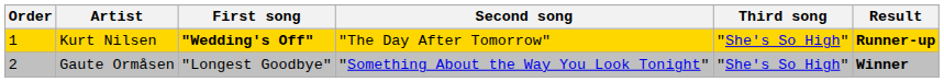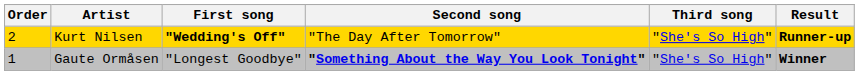 <table class=wikitable>
 <tr>
 <th>Order</th>
 <th>Artist</th>
 <th>First song</th>
 <th>Second song</th>
 <th>Third song</th>
 <th>Result</th>
 </tr>
 <tr style="background:gold;">
-<td>1</td>
+<td>2</td>
 <td>Kurt Nilsen</td>
 <td><strong>"Wedding's Off"</strong></td>
 <td>"The Day After Tomorrow"</td>
 <td>"<a href='#'>She's So High</a>"</td>
 <td><strong>Runner-up</strong></td>
 </tr>
 <tr style="background:silver;">
-<td>2</td>
+<td>1</td>
 <td>Gaute Ormåsen</td>
 <td>"Longest Goodbye"</td>
-<td>"<a href='#'>Something About the Way You Look Tonight</a>"</td>
+<td><strong>"<a href='#'>Something About the Way You Look Tonight</a>"</strong></td>
 <td>"<a href='#'>She's So High</a>"</td>
 <td><strong>Winner</strong></td>
 </tr>
 </table>
